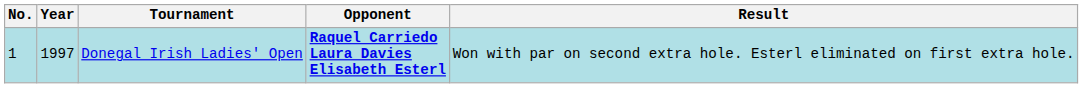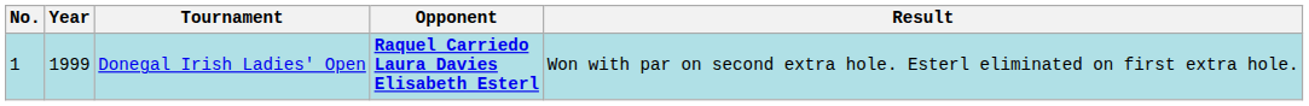 <table class="wikitable" style="font-size:95%;">
 <tr>
 <th>No.</th>
 <th>Year</th>
 <th>Tournament</th>
 <th>Opponent</th>
 <th>Result</th>
 </tr>
 <tr style="background:#B0E0E6;">
 <td>1</td>
-<td>1997</td>
+<td>1999</td>
 <td><a href='#'>Donegal Irish Ladies' Open</a></td>
 <td><strong> <a href='#'>Raquel Carriedo</a><br> <a href='#'>Laura Davies</a><br> <a href='#'>Elisabeth Esterl</a></strong></td>
 <td>Won with par on second extra hole. Esterl eliminated on first extra hole.</td>
 </tr>
 </table>
